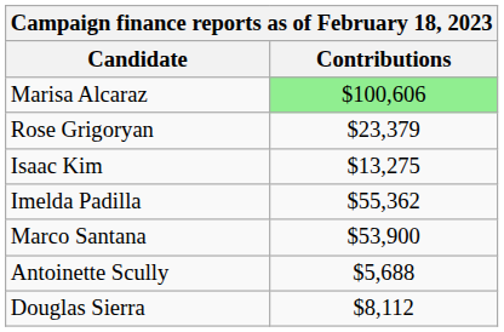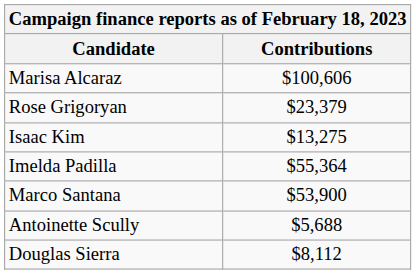 <table class="wikitable sortable">
 <tr>
 <th colspan="2">Campaign finance reports as of February 18, 2023</th>
 </tr>
 <tr style="text-align:center;">
 <th>Candidate</th>
 <th>Contributions</th>
 </tr>
 <tr>
 <td>Marisa Alcaraz</td>
-<td align="center" style="background: lightgreen;">$100,606</td>
+<td align="center">$100,606</td>
 </tr>
 <tr>
 <td>Rose Grigoryan</td>
 <td align="center">$23,379</td>
 </tr>
 <tr>
 <td>Isaac Kim</td>
 <td align="center">$13,275</td>
 </tr>
 <tr>
 <td>Imelda Padilla</td>
-<td align="center">$55,362</td>
+<td align="center">$55,364</td>
 </tr>
 <tr>
 <td>Marco Santana</td>
 <td align="center">$53,900</td>
 </tr>
 <tr>
 <td>Antoinette Scully</td>
 <td align="center">$5,688</td>
 </tr>
 <tr>
 <td>Douglas Sierra</td>
 <td align="center">$8,112</td>
 </tr>
 </table>
